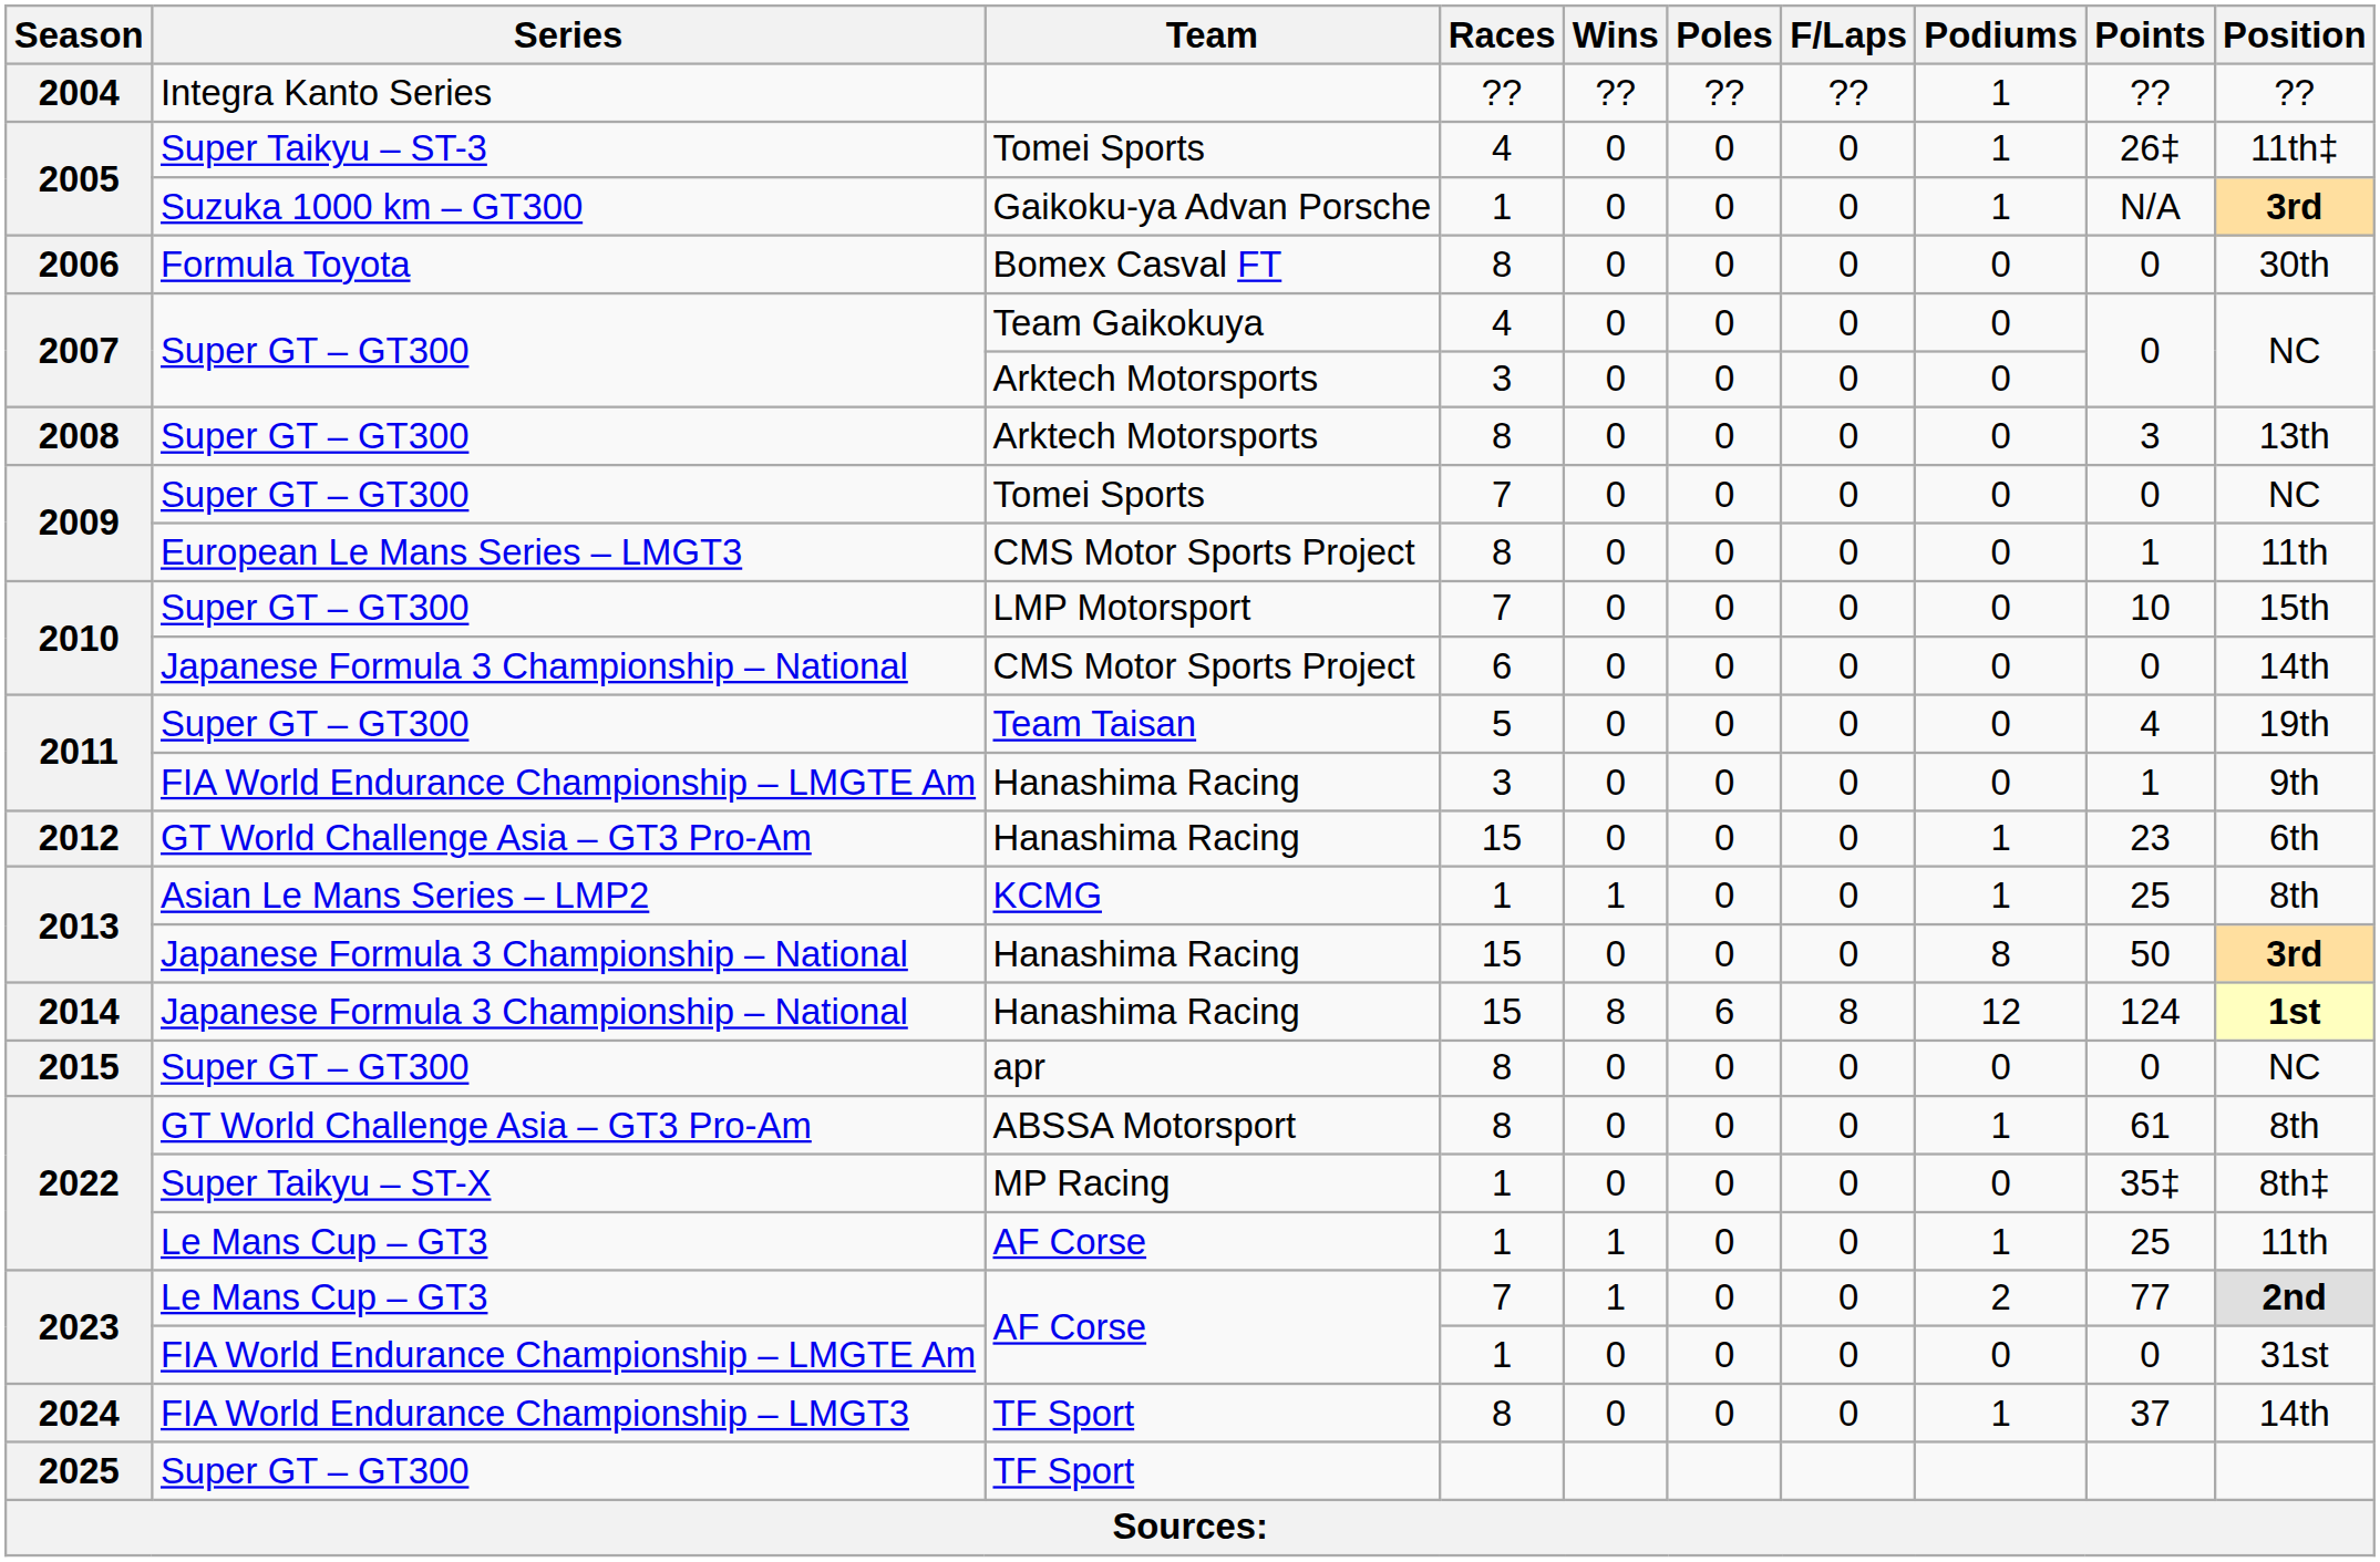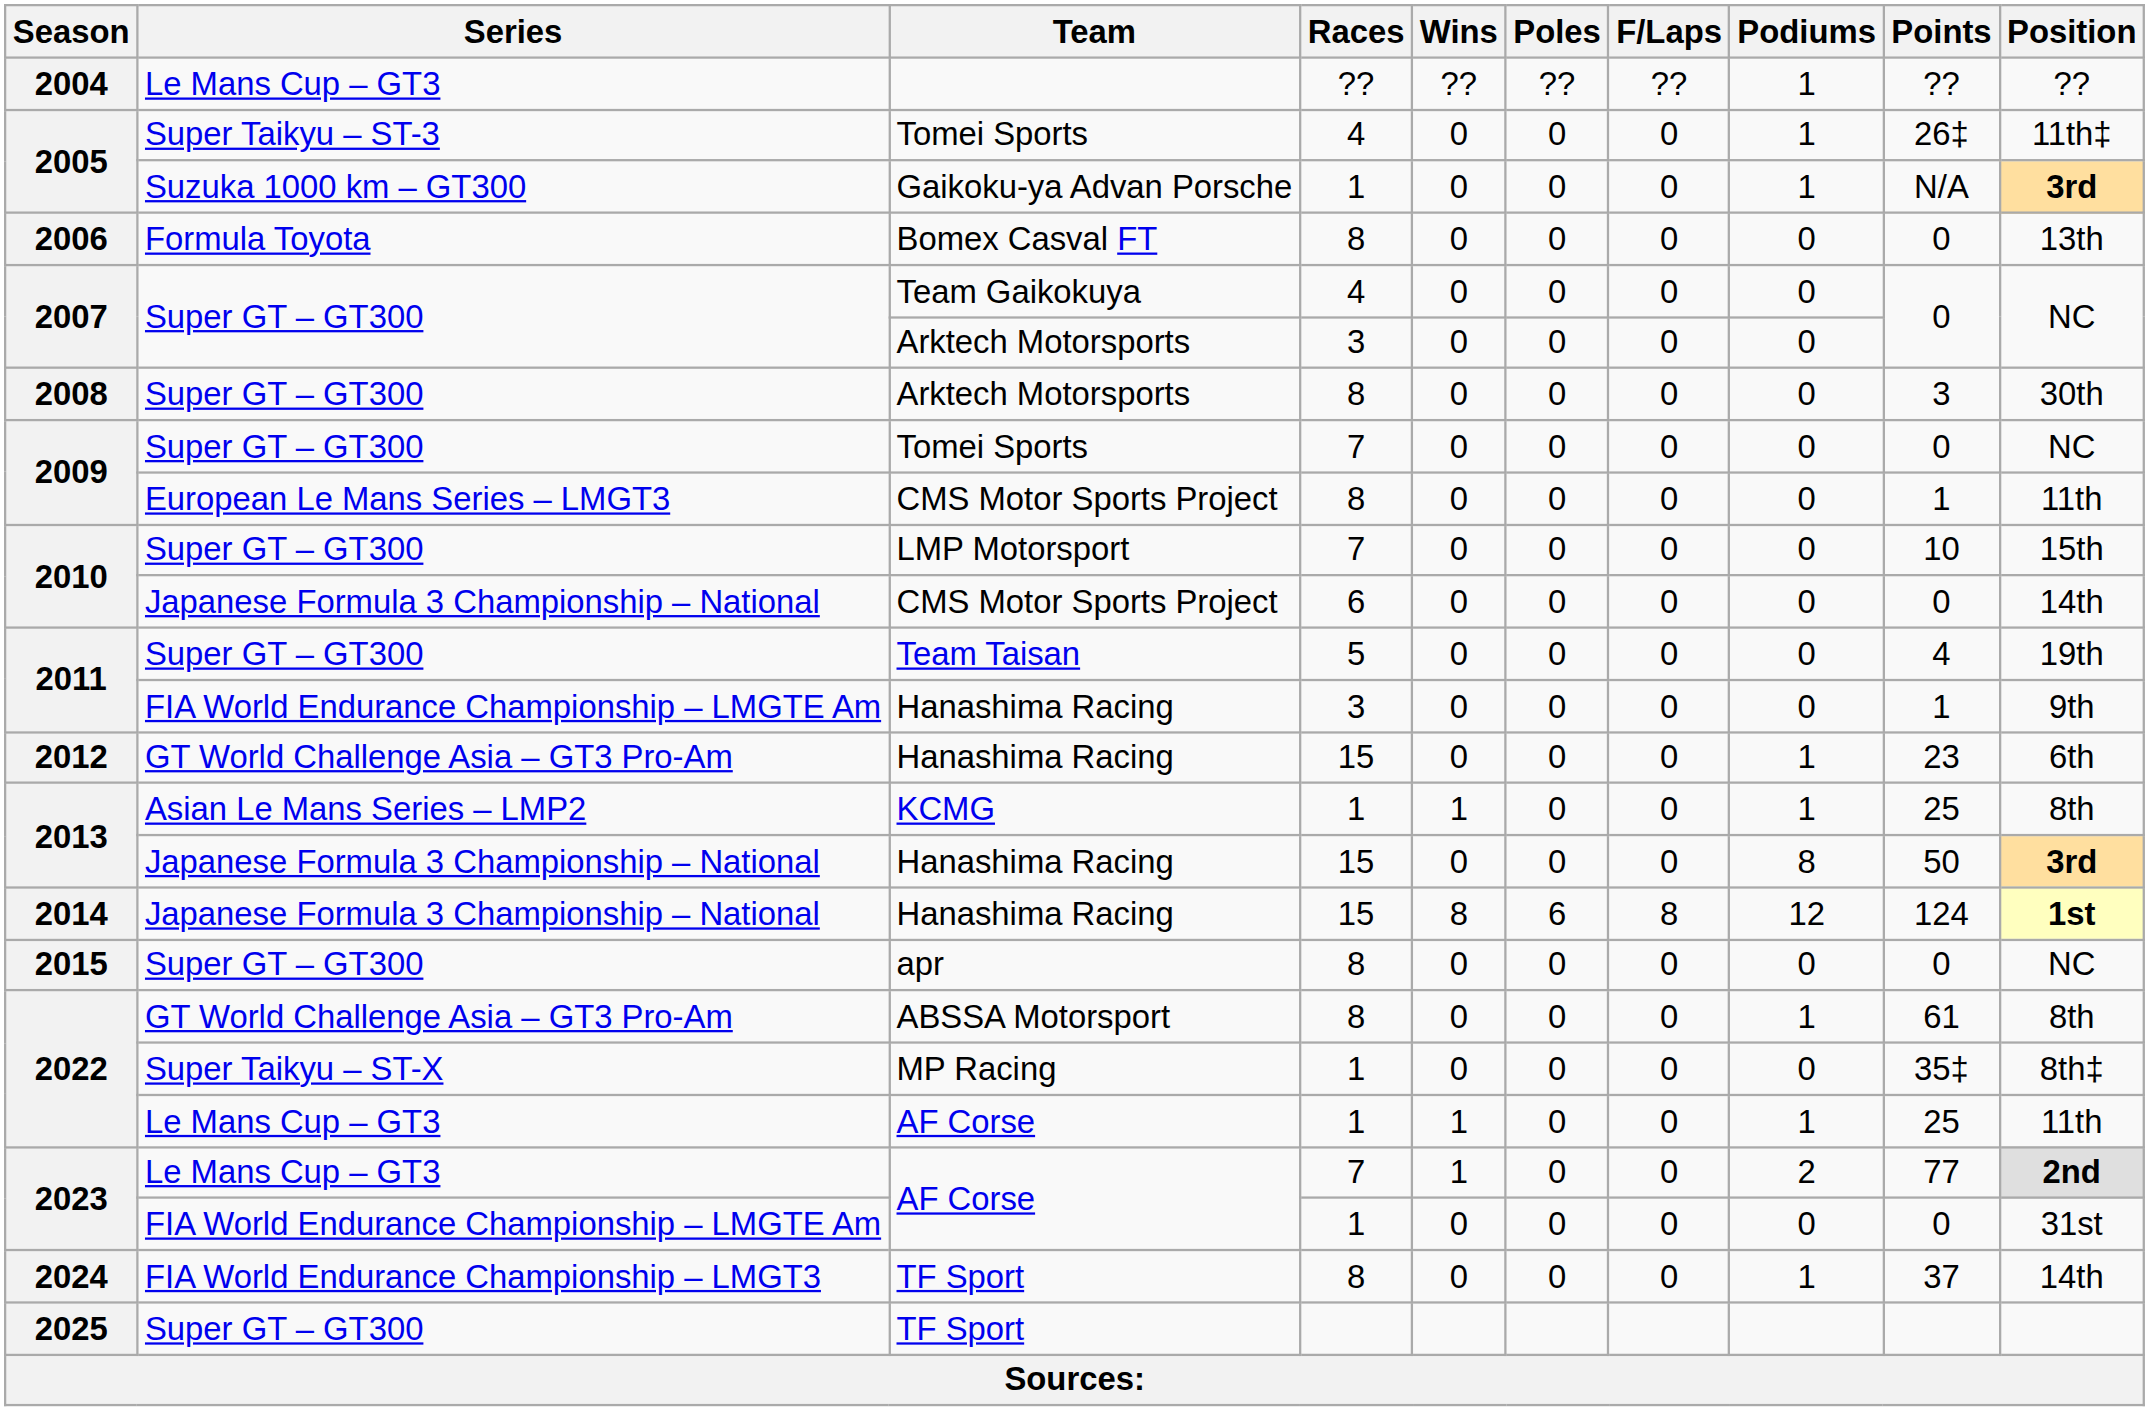 <table class="wikitable" style="font-size: 90%; text-align:center">
 <tr>
 <th>Season</th>
 <th>Series</th>
 <th>Team</th>
 <th>Races</th>
 <th>Wins</th>
 <th>Poles</th>
 <th>F/Laps</th>
 <th>Podiums</th>
 <th>Points</th>
 <th>Position</th>
 </tr>
 <tr>
 <th>2004</th>
-<td align="left">Integra Kanto Series</td>
+<td align="left"><a href='#'>Le Mans Cup – GT3</a></td>
 <td align="left"></td>
 <td>??</td>
 <td>??</td>
 <td>??</td>
 <td>??</td>
 <td>1</td>
 <td>??</td>
 <td>??</td>
 </tr>
 <tr>
 <th rowspan="2">2005</th>
 <td align="left"><a href='#'>Super Taikyu – ST-3</a></td>
 <td align="left">Tomei Sports</td>
 <td>4</td>
 <td>0</td>
 <td>0</td>
 <td>0</td>
 <td>1</td>
 <td>26‡</td>
 <td>11th‡</td>
 </tr>
 <tr>
 <td align="left"><a href='#'>Suzuka 1000 km – GT300</a></td>
 <td align="left">Gaikoku-ya Advan Porsche</td>
 <td>1</td>
 <td>0</td>
 <td>0</td>
 <td>0</td>
 <td>1</td>
 <td>N/A</td>
 <td style="background:#ffdf9f;"><strong>3rd</strong></td>
 </tr>
 <tr>
 <th>2006</th>
 <td align="left"><a href='#'>Formula Toyota</a></td>
 <td align="left">Bomex Casval <a href='#'>FT</a></td>
 <td>8</td>
 <td>0</td>
 <td>0</td>
 <td>0</td>
 <td>0</td>
 <td>0</td>
-<td>30th</td>
+<td>13th</td>
 </tr>
 <tr>
 <th rowspan="2">2007</th>
 <td align="left" rowspan="2"><a href='#'>Super GT – GT300</a></td>
 <td align="left">Team Gaikokuya</td>
 <td>4</td>
 <td>0</td>
 <td>0</td>
 <td>0</td>
 <td>0</td>
 <td rowspan="2">0</td>
 <td rowspan="2">NC</td>
 </tr>
 <tr>
 <td align="left">Arktech Motorsports</td>
 <td>3</td>
 <td>0</td>
 <td>0</td>
 <td>0</td>
 <td>0</td>
 </tr>
 <tr>
 <th>2008</th>
 <td align="left"><a href='#'>Super GT – GT300</a></td>
 <td align="left">Arktech Motorsports</td>
 <td>8</td>
 <td>0</td>
 <td>0</td>
 <td>0</td>
 <td>0</td>
 <td>3</td>
-<td>13th</td>
+<td>30th</td>
 </tr>
 <tr>
 <th rowspan="2">2009</th>
 <td align="left"><a href='#'>Super GT – GT300</a></td>
 <td align="left">Tomei Sports</td>
 <td>7</td>
 <td>0</td>
 <td>0</td>
 <td>0</td>
 <td>0</td>
 <td>0</td>
 <td>NC</td>
 </tr>
 <tr>
 <td align="left"><a href='#'>European Le Mans Series – LMGT3</a></td>
 <td align="left">CMS Motor Sports Project</td>
 <td>8</td>
 <td>0</td>
 <td>0</td>
 <td>0</td>
 <td>0</td>
 <td>1</td>
 <td>11th</td>
 </tr>
 <tr>
 <th rowspan="2">2010</th>
 <td align="left"><a href='#'>Super GT – GT300</a></td>
 <td align="left">LMP Motorsport</td>
 <td>7</td>
 <td>0</td>
 <td>0</td>
 <td>0</td>
 <td>0</td>
 <td>10</td>
 <td>15th</td>
 </tr>
 <tr>
 <td align="left"><a href='#'>Japanese Formula 3 Championship – National</a></td>
 <td align="left">CMS Motor Sports Project</td>
 <td>6</td>
 <td>0</td>
 <td>0</td>
 <td>0</td>
 <td>0</td>
 <td>0</td>
 <td>14th</td>
 </tr>
 <tr>
 <th rowspan="2">2011</th>
 <td align="left"><a href='#'>Super GT – GT300</a></td>
 <td align="left"><a href='#'>Team Taisan</a></td>
 <td>5</td>
 <td>0</td>
 <td>0</td>
 <td>0</td>
 <td>0</td>
 <td>4</td>
 <td>19th</td>
 </tr>
 <tr>
 <td align="left"><a href='#'>FIA World Endurance Championship – LMGTE Am</a></td>
 <td align="left">Hanashima Racing</td>
 <td>3</td>
 <td>0</td>
 <td>0</td>
 <td>0</td>
 <td>0</td>
 <td>1</td>
 <td>9th</td>
 </tr>
 <tr>
 <th>2012</th>
 <td align="left"><a href='#'>GT World Challenge Asia – GT3 Pro-Am</a></td>
 <td align="left">Hanashima Racing</td>
 <td>15</td>
 <td>0</td>
 <td>0</td>
 <td>0</td>
 <td>1</td>
 <td>23</td>
 <td>6th</td>
 </tr>
 <tr>
 <th rowspan="2">2013</th>
 <td align="left"><a href='#'>Asian Le Mans Series – LMP2</a></td>
 <td align="left"><a href='#'>KCMG</a></td>
 <td>1</td>
 <td>1</td>
 <td>0</td>
 <td>0</td>
 <td>1</td>
 <td>25</td>
 <td>8th</td>
 </tr>
 <tr>
 <td align="left"><a href='#'>Japanese Formula 3 Championship – National</a></td>
 <td align="left">Hanashima Racing</td>
 <td>15</td>
 <td>0</td>
 <td>0</td>
 <td>0</td>
 <td>8</td>
 <td>50</td>
 <td style="background:#ffdf9f;"><strong>3rd</strong></td>
 </tr>
 <tr>
 <th>2014</th>
 <td align="left"><a href='#'>Japanese Formula 3 Championship – National</a></td>
 <td align="left">Hanashima Racing</td>
 <td>15</td>
 <td>8</td>
 <td>6</td>
 <td>8</td>
 <td>12</td>
 <td>124</td>
 <td style="background:#FFFFBF;"><strong>1st</strong></td>
 </tr>
 <tr>
 <th>2015</th>
 <td align="left"><a href='#'>Super GT – GT300</a></td>
 <td align="left">apr</td>
 <td>8</td>
 <td>0</td>
 <td>0</td>
 <td>0</td>
 <td>0</td>
 <td>0</td>
 <td>NC</td>
 </tr>
 <tr>
 <th rowspan="3">2022</th>
 <td align="left"><a href='#'>GT World Challenge Asia – GT3 Pro-Am</a></td>
 <td align="left">ABSSA Motorsport</td>
 <td>8</td>
 <td>0</td>
 <td>0</td>
 <td>0</td>
 <td>1</td>
 <td>61</td>
 <td>8th</td>
 </tr>
 <tr>
 <td align="left"><a href='#'>Super Taikyu – ST-X</a></td>
 <td align="left">MP Racing</td>
 <td>1</td>
 <td>0</td>
 <td>0</td>
 <td>0</td>
 <td>0</td>
 <td>35‡</td>
 <td>8th‡</td>
 </tr>
 <tr>
 <td align="left"><a href='#'>Le Mans Cup – GT3</a></td>
 <td align="left"><a href='#'>AF Corse</a></td>
 <td>1</td>
 <td>1</td>
 <td>0</td>
 <td>0</td>
 <td>1</td>
 <td>25</td>
 <td>11th</td>
 </tr>
 <tr>
 <th rowspan="2">2023</th>
 <td align="left"><a href='#'>Le Mans Cup – GT3</a></td>
 <td align="left" rowspan="2"><a href='#'>AF Corse</a></td>
 <td>7</td>
 <td>1</td>
 <td>0</td>
 <td>0</td>
 <td>2</td>
 <td>77</td>
 <td style="background:#dfdfdf;"><strong>2nd</strong></td>
 </tr>
 <tr>
 <td align="left"><a href='#'>FIA World Endurance Championship – LMGTE Am</a></td>
 <td>1</td>
 <td>0</td>
 <td>0</td>
 <td>0</td>
 <td>0</td>
 <td>0</td>
 <td>31st</td>
 </tr>
 <tr>
 <th>2024</th>
 <td align="left"><a href='#'>FIA World Endurance Championship – LMGT3</a></td>
 <td align="left"><a href='#'>TF Sport</a></td>
 <td>8</td>
 <td>0</td>
 <td>0</td>
 <td>0</td>
 <td>1</td>
 <td>37</td>
 <td>14th</td>
 </tr>
 <tr>
 <th>2025</th>
 <td align="left"><a href='#'>Super GT – GT300</a></td>
 <td align="left"><a href='#'>TF Sport</a></td>
 <td></td>
 <td></td>
 <td></td>
 <td></td>
 <td></td>
 <td></td>
 <td></td>
 </tr>
 <tr>
 <th colspan="10">Sources:</th>
 </tr>
 </table>
